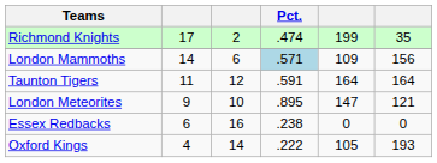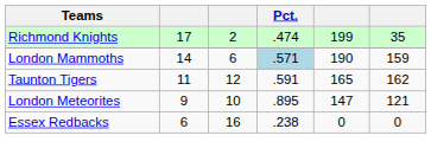 <table class="wikitable sortable" width=500 style="text-align:center;">
 <tr>
 <th width="22%">Teams</th>
 <th width="7%"></th>
 <th width="7%"></th>
 <th width="8%"><a href='#'>Pct.</a></th>
 <th width="8%"></th>
 <th width="8%"></th>
 </tr>
 <tr bgcolor=ccffcc>
 <td align=left><a href='#'>Richmond Knights</a></td>
 <td>17</td>
 <td>2</td>
 <td>.474</td>
 <td>199</td>
 <td>35</td>
 </tr>
 <tr bgcolor=ccccff>
 </tr>
 <tr>
 <td align=left><a href='#'>London Mammoths</a></td>
 <td>14</td>
 <td>6</td>
 <td style="background: lightblue;">.571</td>
-<td>109</td>
-<td>156</td>
+<td>190</td>
+<td>159</td>
 </tr>
 <tr>
 <td align=left><a href='#'>Taunton Tigers</a></td>
 <td>11</td>
 <td>12</td>
 <td>.591</td>
-<td>164</td>
-<td>164</td>
+<td>165</td>
+<td>162</td>
 </tr>
 <tr>
 <td align=left><a href='#'>London Meteorites</a></td>
 <td>9</td>
 <td>10</td>
 <td>.895</td>
 <td>147</td>
 <td>121</td>
 </tr>
 <tr>
 <td align=left><a href='#'>Essex Redbacks</a></td>
 <td>6</td>
 <td>16</td>
 <td>.238</td>
 <td>0</td>
 <td>0</td>
 </tr>
-<tr>
-<td align=left><a href='#'>Oxford Kings</a></td>
-<td>4</td>
-<td>14</td>
-<td>.222</td>
-<td>105</td>
-<td>193</td>
-</tr>
 </table>
